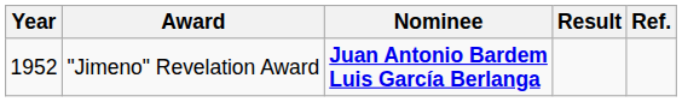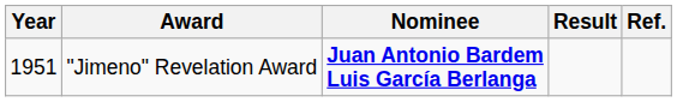 <table class = "wikitable sortable">
 <tr>
 <th>Year</th>
 <th>Award</th>
 <th>Nominee</th>
 <th>Result</th>
 <th>Ref.</th>
 </tr>
 <tr>
-<td>1952</td>
+<td>1951</td>
 <td>"Jimeno" Revelation Award</td>
 <td><strong><a href='#'>Juan Antonio Bardem</a><br><a href='#'>Luis García Berlanga</a></strong></td>
 <td></td>
 <td></td>
 </tr>
 </table>
